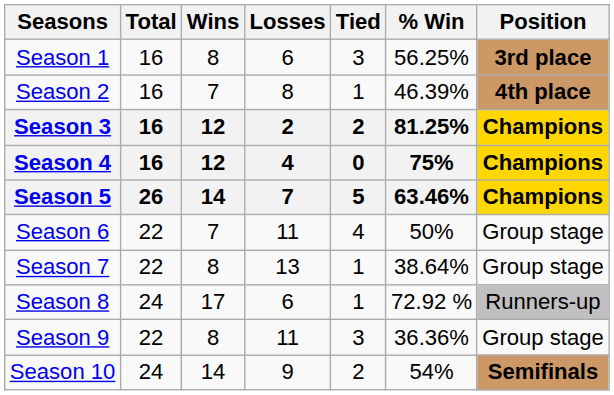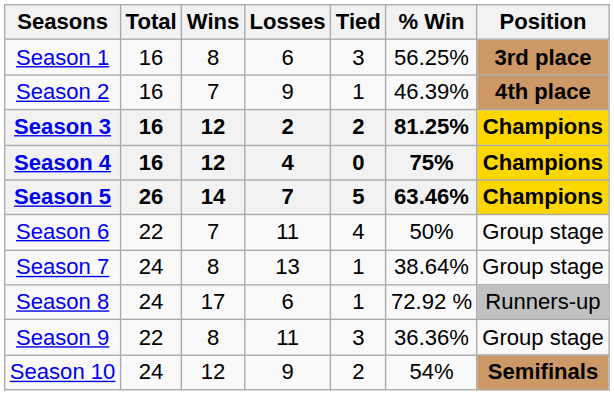 <table class="wikitable sortable" style="text-align: center; font-size: 100%" align="center" width:"80%">
 <tr>
 <th>Seasons</th>
 <th>Total</th>
 <th>Wins</th>
 <th>Losses</th>
 <th>Tied</th>
 <th>% Win</th>
 <th>Position</th>
 </tr>
 <tr>
 <td><a href='#'>Season 1</a></td>
 <td>16</td>
 <td>8</td>
 <td>6</td>
 <td>3</td>
 <td>56.25%</td>
 <td style="background: #cc9966"><strong>3rd place</strong></td>
 </tr>
 <tr>
 <td><a href='#'>Season 2</a></td>
 <td>16</td>
 <td>7</td>
-<td>8</td>
+<td>9</td>
 <td>1</td>
 <td>46.39%</td>
 <td style="background: #cc9966"><strong>4th place</strong></td>
 </tr>
 <tr>
 <th><a href='#'>Season 3</a></th>
 <th>16</th>
 <th>12</th>
 <th>2</th>
 <th>2</th>
 <th>81.25%</th>
 <th style="background: gold;">Champions</th>
 </tr>
 <tr>
 <th><a href='#'>Season 4</a></th>
 <th>16</th>
 <th>12</th>
 <th>4</th>
 <th>0</th>
 <th>75%</th>
 <th style="background: gold;">Champions</th>
 </tr>
 <tr>
 <th><a href='#'>Season 5</a></th>
 <th>26</th>
 <th>14</th>
 <th>7</th>
 <th>5</th>
 <th>63.46%</th>
 <th style="background: gold;">Champions</th>
 </tr>
 <tr>
 <td><a href='#'>Season 6</a></td>
 <td>22</td>
 <td>7</td>
 <td>11</td>
 <td>4</td>
 <td>50%</td>
 <td>Group stage</td>
 </tr>
 <tr>
 <td><a href='#'>Season 7</a></td>
-<td>22</td>
+<td>24</td>
 <td>8</td>
 <td>13</td>
 <td>1</td>
 <td>38.64%</td>
 <td>Group stage</td>
 </tr>
 <tr>
 <td><a href='#'>Season 8</a></td>
 <td>24</td>
 <td>17</td>
 <td>6</td>
 <td>1</td>
 <td>72.92 %</td>
 <td style="background: silver;">Runners-up</td>
 </tr>
 <tr>
 <td><a href='#'>Season 9</a></td>
 <td>22</td>
 <td>8</td>
 <td>11</td>
 <td>3</td>
 <td>36.36%</td>
 <td>Group stage</td>
 </tr>
 <tr>
 <td><a href='#'>Season 10</a></td>
 <td>24</td>
-<td>14</td>
+<td>12</td>
 <td>9</td>
 <td>2</td>
 <td>54%</td>
 <td style="background: #cc9966"><strong>Semifinals</strong></td>
 </tr>
 </table>
